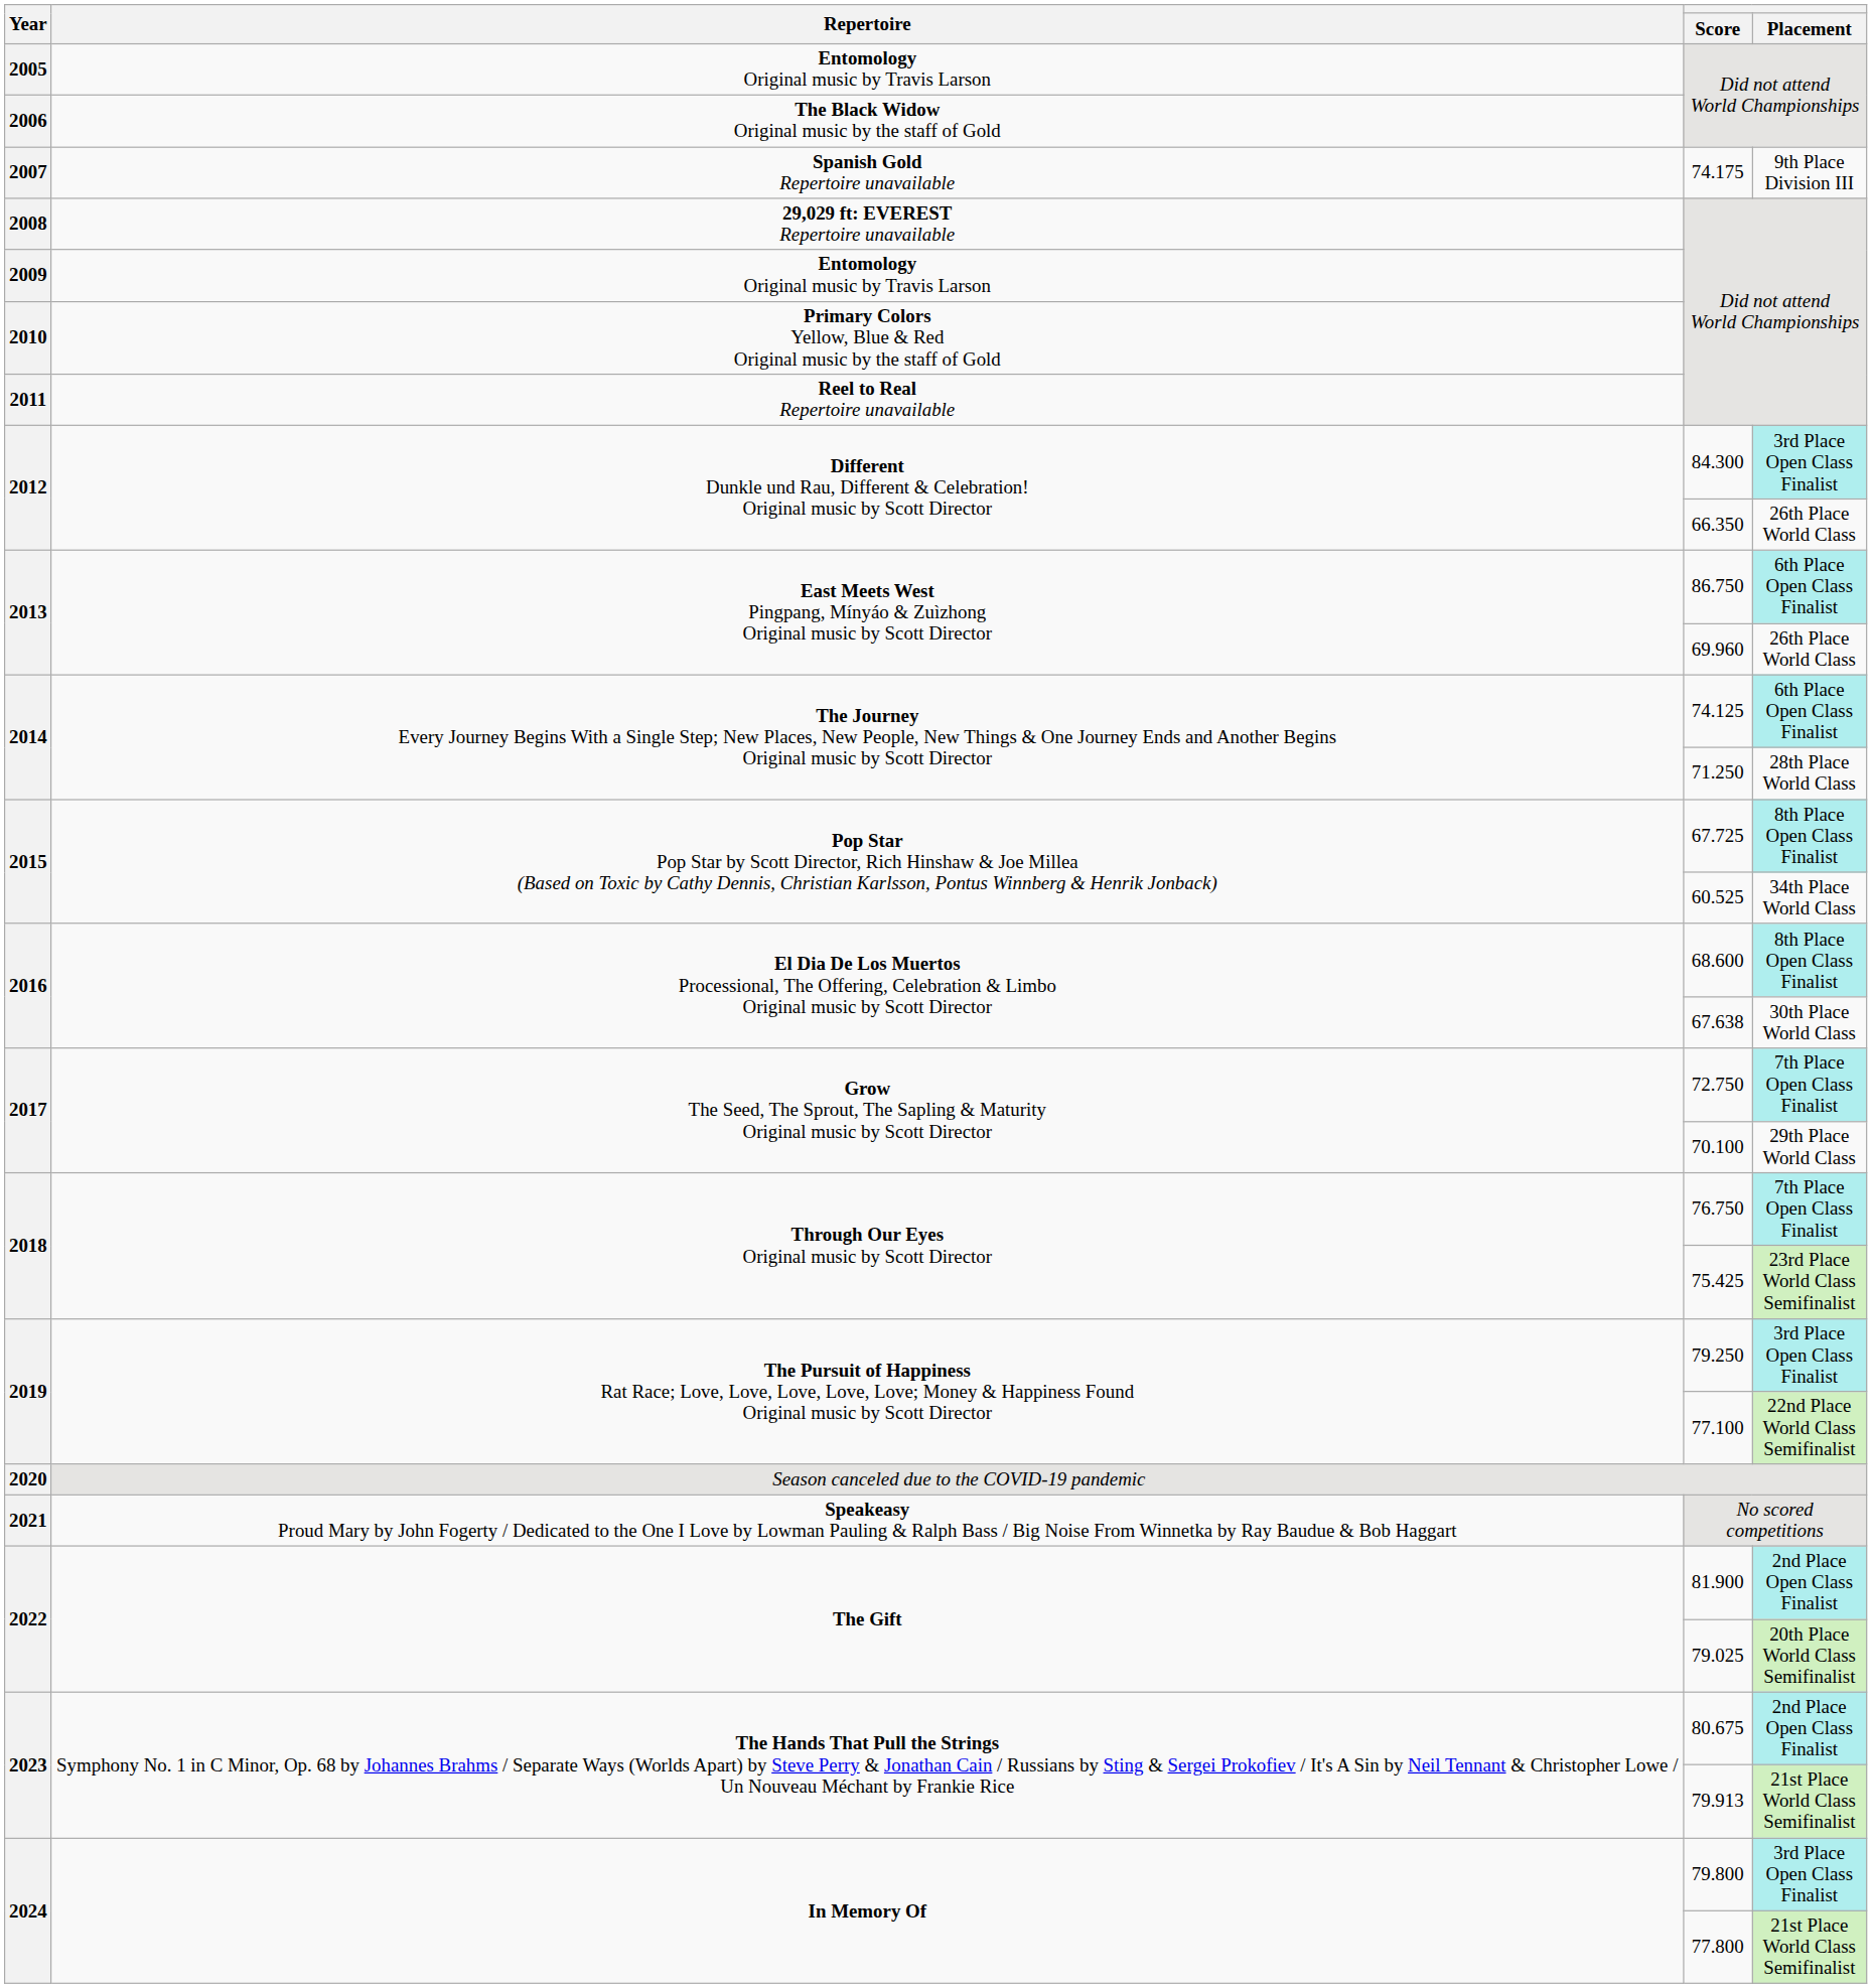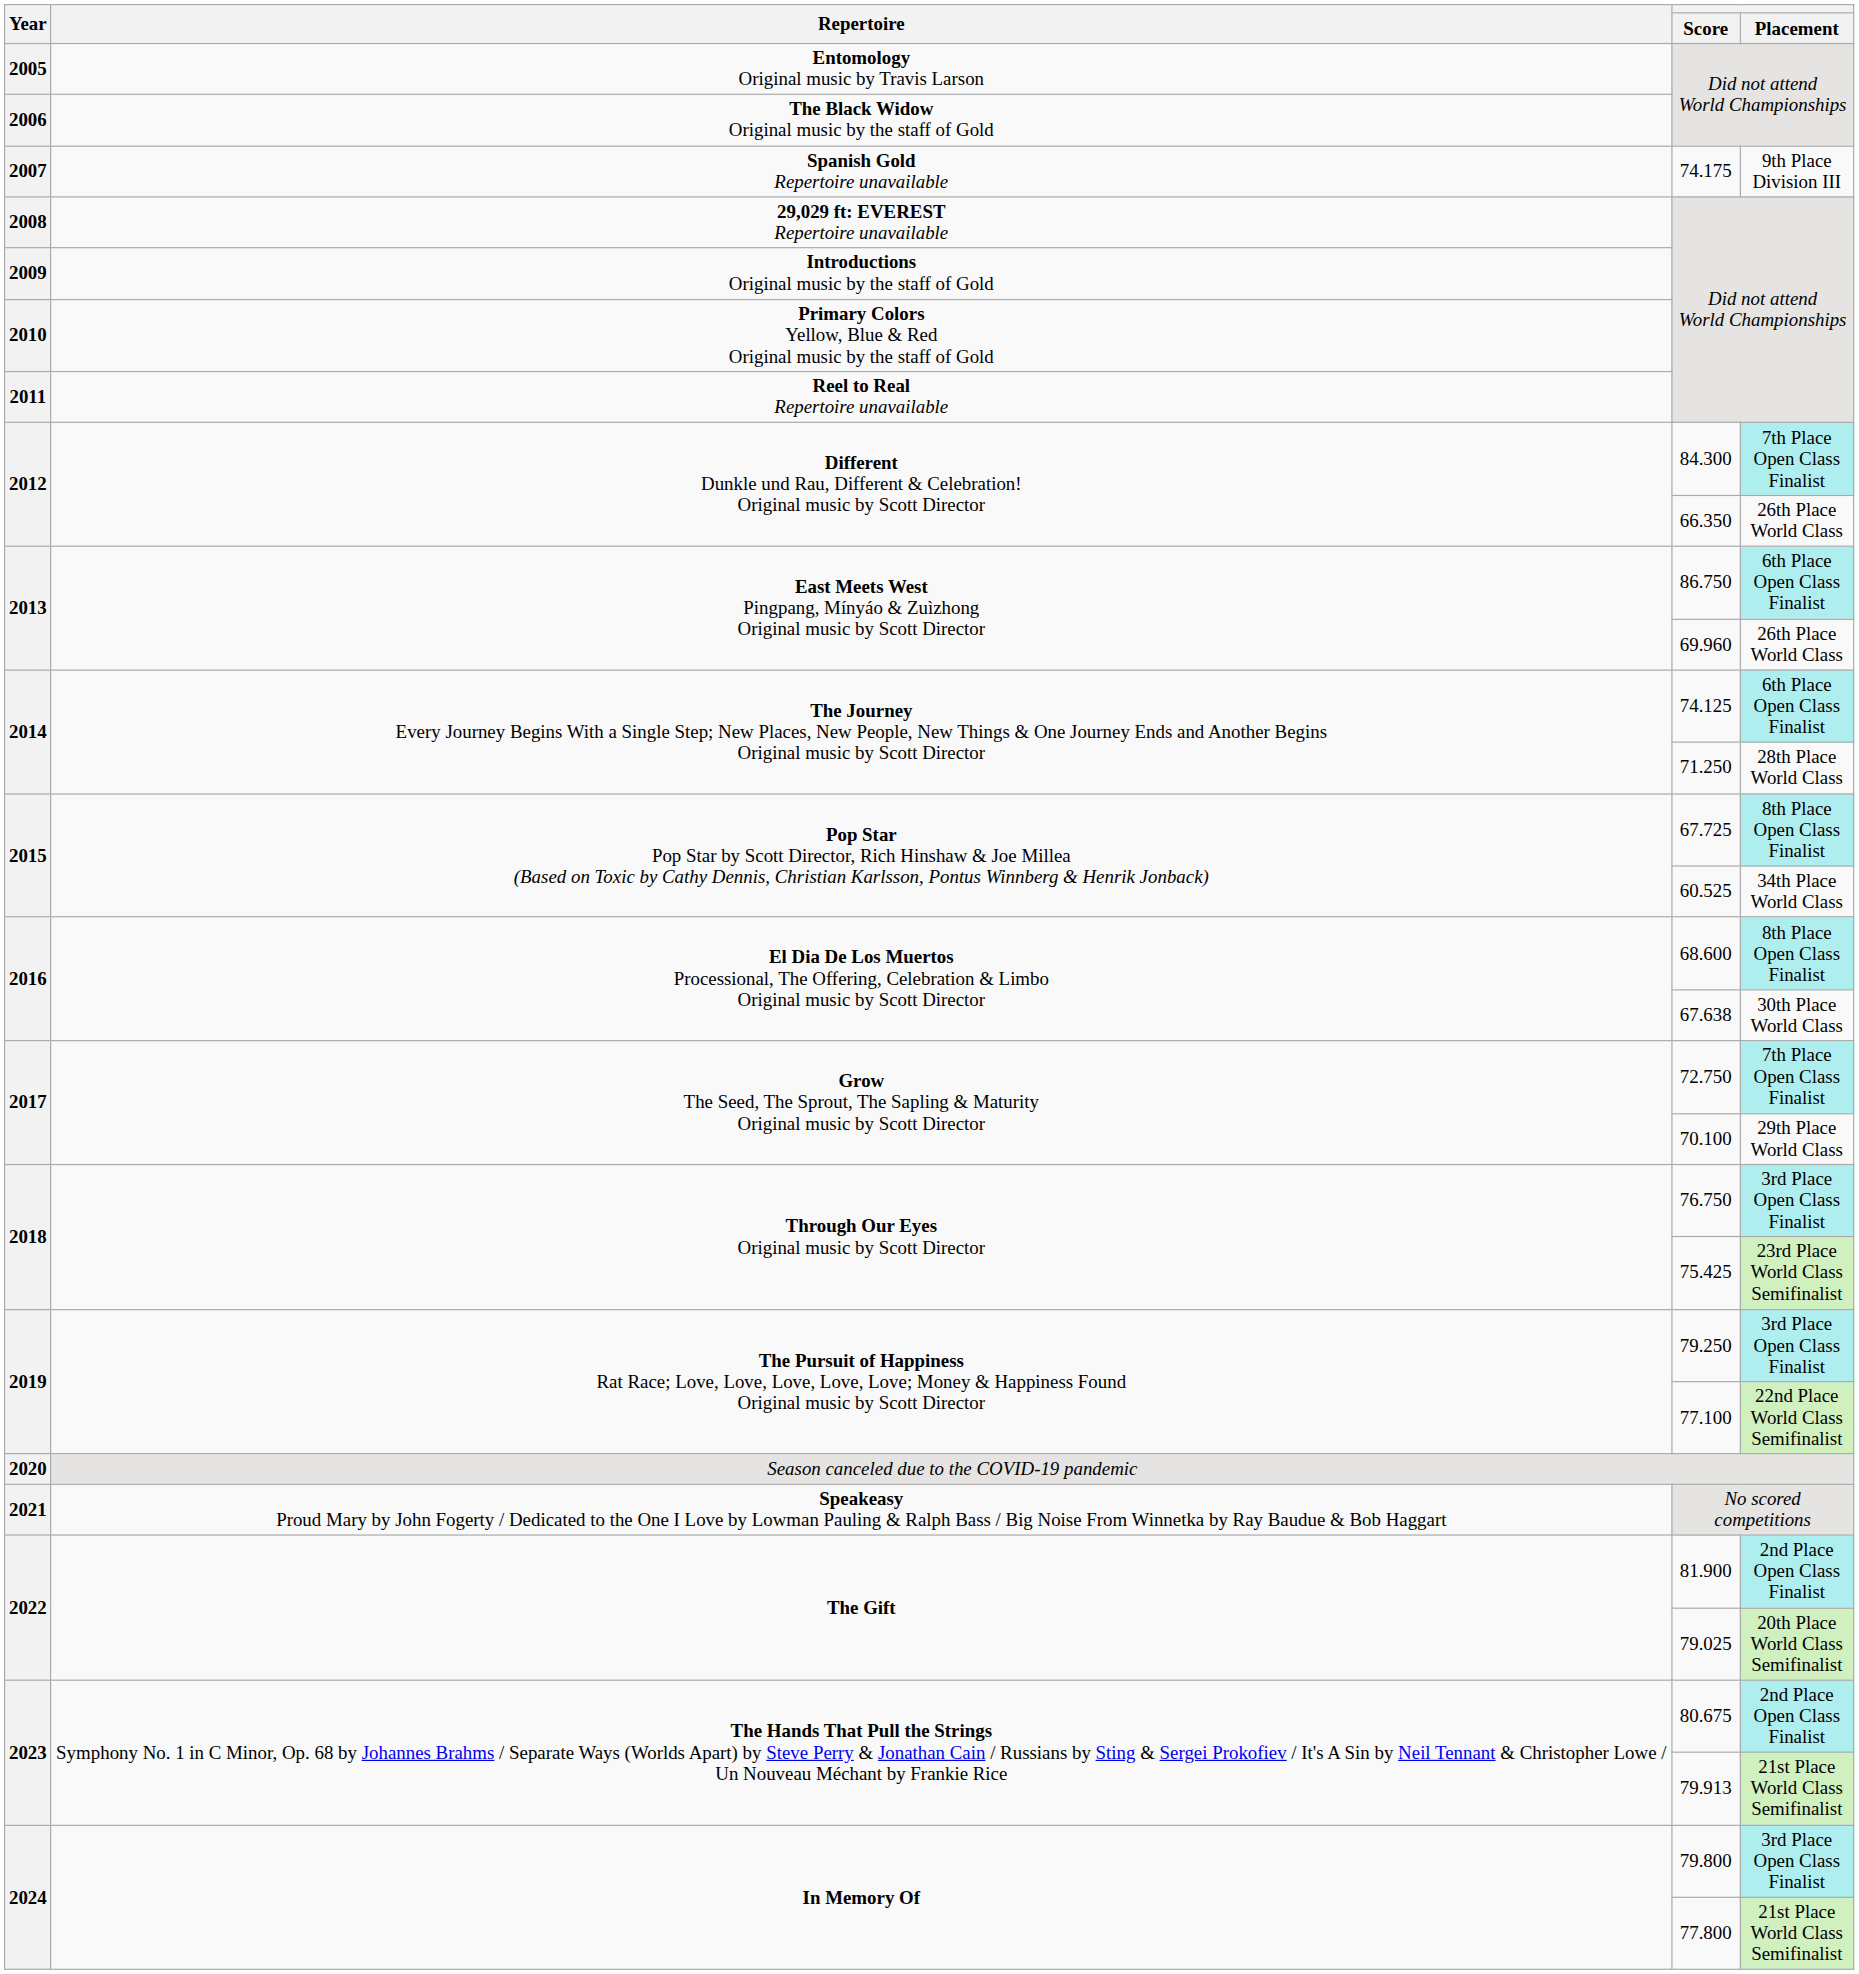 <table class="wikitable" style="text-align: center">
 <tr>
 <th scope="col" rowspan="2">Year</th>
 <th scope="col" rowspan="2">Repertoire</th>
 <th scope="col" colspan="2"></th>
 </tr>
 <tr>
 <th scope="col">Score</th>
 <th scope="col">Placement</th>
 </tr>
 <tr>
 <th scope="row">2005</th>
 <td><strong>Entomology</strong><br>Original music by Travis Larson</td>
 <td colspan="2" rowspan="2" bgcolor="e5e4e2"><em>Did not attend<br>World Championships</em></td>
 </tr>
 <tr>
 <th scope="row">2006</th>
 <td><strong>The Black Widow</strong><br>Original music by the staff of Gold</td>
 </tr>
 <tr>
 <th scope="row">2007</th>
 <td><strong>Spanish Gold</strong><br><em>Repertoire unavailable</em></td>
 <td>74.175</td>
 <td>9th Place<br>Division III</td>
 </tr>
 <tr>
 <th scope="row">2008</th>
 <td><strong>29,029 ft: EVEREST</strong><br><em>Repertoire unavailable</em></td>
 <td colspan="2" rowspan="4" bgcolor="e5e4e2"><em>Did not attend<br>World Championships</em></td>
 </tr>
 <tr>
 <th scope="row">2009</th>
-<td><strong>Entomology</strong><br>Original music by Travis Larson</td>
+<td><strong>Introductions</strong><br>Original music by the staff of Gold</td>
 </tr>
 <tr>
 <th scope="row">2010</th>
 <td><strong>Primary Colors</strong><br>Yellow, Blue & Red<br>Original music by the staff of Gold</td>
 </tr>
 <tr>
 <th scope="row">2011</th>
 <td><strong>Reel to Real</strong><br><em>Repertoire unavailable</em></td>
 </tr>
 <tr>
 <th rowspan="2" scope="row">2012</th>
 <td rowspan="2"><strong>Different</strong><br>Dunkle und Rau, Different & Celebration!<br>Original music by Scott Director</td>
 <td>84.300</td>
-<td bgcolor="afeeee">3rd Place<br>Open Class<br>Finalist</td>
+<td bgcolor="afeeee">7th Place<br>Open Class<br>Finalist</td>
 </tr>
 <tr>
 <td>66.350</td>
 <td>26th Place<br>World Class</td>
 </tr>
 <tr>
 <th rowspan="2" scope="row">2013</th>
 <td rowspan="2"><strong>East Meets West</strong><br>Pingpang, Mínyáo & Zuìzhong<br>Original music by Scott Director</td>
 <td>86.750</td>
 <td bgcolor="afeeee">6th Place<br>Open Class<br>Finalist</td>
 </tr>
 <tr>
 <td>69.960</td>
 <td>26th Place<br>World Class</td>
 </tr>
 <tr>
 <th rowspan="2" scope="row">2014</th>
 <td rowspan="2"><strong>The Journey</strong><br>Every Journey Begins With a Single Step; New Places, New People, New Things & One Journey Ends and Another Begins<br>Original music by Scott Director</td>
 <td>74.125</td>
 <td bgcolor="afeeee">6th Place<br>Open Class<br>Finalist</td>
 </tr>
 <tr>
 <td>71.250</td>
 <td>28th Place<br>World Class</td>
 </tr>
 <tr>
 <th rowspan="2" scope="row">2015</th>
 <td rowspan="2"><strong>Pop Star</strong><br>Pop Star by Scott Director, Rich Hinshaw & Joe Millea<br><em>(Based on Toxic by Cathy Dennis, Christian Karlsson, Pontus Winnberg & Henrik Jonback)</em></td>
 <td>67.725</td>
 <td bgcolor="afeeee">8th Place<br>Open Class<br>Finalist</td>
 </tr>
 <tr>
 <td>60.525</td>
 <td>34th Place<br>World Class</td>
 </tr>
 <tr>
 <th scope="row" rowspan="2">2016</th>
 <td rowspan="2"><strong>El Dia De Los Muertos</strong><br>Processional, The Offering, Celebration & Limbo<br>Original music by Scott Director</td>
 <td>68.600</td>
 <td bgcolor="afeeee">8th Place<br>Open Class<br>Finalist</td>
 </tr>
 <tr>
 <td>67.638</td>
 <td>30th Place<br>World Class</td>
 </tr>
 <tr>
 <th scope="row" rowspan="2">2017</th>
 <td rowspan="2"><strong>Grow</strong><br>The Seed, The Sprout, The Sapling & Maturity<br>Original music by Scott Director</td>
 <td>72.750</td>
 <td bgcolor="afeeee">7th Place<br>Open Class<br>Finalist</td>
 </tr>
 <tr>
 <td>70.100</td>
 <td>29th Place<br>World Class</td>
 </tr>
 <tr>
 <th scope="row" rowspan="2">2018</th>
 <td rowspan="2"><strong>Through Our Eyes</strong><br>Original music by Scott Director</td>
 <td>76.750</td>
-<td bgcolor="afeeee">7th Place<br>Open Class<br>Finalist</td>
+<td bgcolor="afeeee">3rd Place<br>Open Class<br>Finalist</td>
 </tr>
 <tr>
 <td>75.425</td>
 <td bgcolor="d0f0c0">23rd Place<br>World Class<br>Semifinalist</td>
 </tr>
 <tr>
 <th scope="row" rowspan="2">2019</th>
 <td rowspan="2"><strong>The Pursuit of Happiness</strong><br>Rat Race; Love, Love, Love, Love, Love; Money & Happiness Found<br>Original music by Scott Director</td>
 <td>79.250</td>
 <td bgcolor="afeeee">3rd Place<br>Open Class<br>Finalist</td>
 </tr>
 <tr>
 <td>77.100</td>
 <td bgcolor="d0f0c0">22nd Place<br>World Class<br>Semifinalist</td>
 </tr>
 <tr>
 <th scope="row">2020</th>
 <td colspan="3" bgcolor="e5e4e2"><em>Season canceled due to the COVID-19 pandemic</em></td>
 </tr>
 <tr>
 <th scope="row">2021</th>
 <td><strong>Speakeasy</strong><br>Proud Mary by John Fogerty / Dedicated to the One I Love by Lowman Pauling & Ralph Bass / Big Noise From Winnetka by Ray Baudue & Bob Haggart</td>
 <td colspan="2" bgcolor="e5e4e2"><em>No scored competitions</em></td>
 </tr>
 <tr>
 <th rowspan="2" scope="row">2022</th>
 <td rowspan="2"><strong>The Gift</strong></td>
 <td>81.900</td>
 <td bgcolor="afeeee">2nd Place<br>Open Class<br>Finalist</td>
 </tr>
 <tr>
 <td>79.025</td>
 <td bgcolor="d0f0c0">20th Place<br>World Class<br>Semifinalist</td>
 </tr>
 <tr>
 <th scope="row" rowspan="2">2023</th>
 <td rowspan="2"><strong>The Hands That Pull the Strings</strong><br>Symphony No. 1 in C Minor, Op. 68 by <a href='#'>Johannes Brahms</a> / Separate Ways (Worlds Apart) by <a href='#'>Steve Perry</a> & <a href='#'>Jonathan Cain</a> / Russians by <a href='#'>Sting</a> & <a href='#'>Sergei Prokofiev</a> / It's A Sin by <a href='#'>Neil Tennant</a> & Christopher Lowe / Un Nouveau Méchant by Frankie Rice</td>
 <td>80.675</td>
 <td bgcolor="afeeee">2nd Place<br>Open Class<br>Finalist</td>
 </tr>
 <tr>
 <td>79.913</td>
 <td bgcolor="d0f0c0">21st Place<br>World Class<br>Semifinalist</td>
 </tr>
 <tr>
 <th rowspan="2" scope="row">2024</th>
 <td rowspan="2"><strong>In Memory Of</strong></td>
 <td>79.800</td>
 <td bgcolor="afeeee">3rd Place<br>Open Class<br>Finalist</td>
 </tr>
 <tr>
 <td>77.800</td>
 <td bgcolor="d0f0c0">21st Place<br>World Class<br>Semifinalist</td>
 </tr>
 </table>
